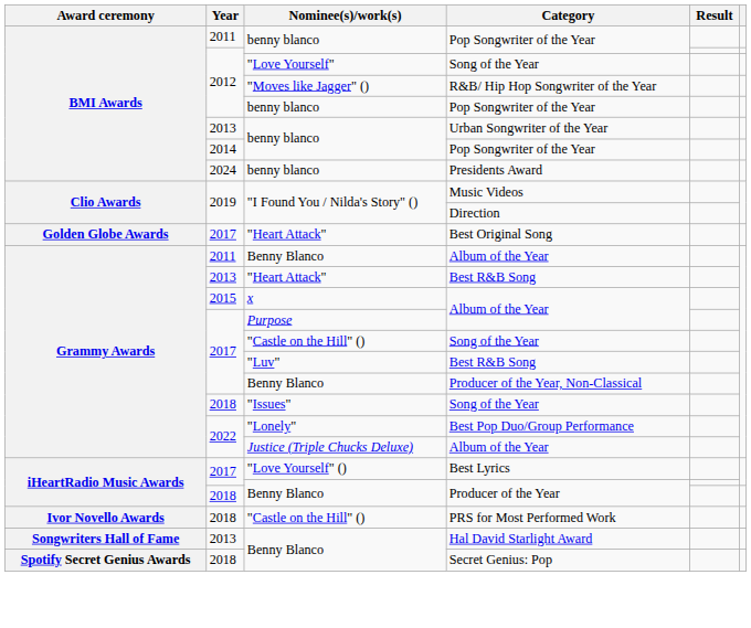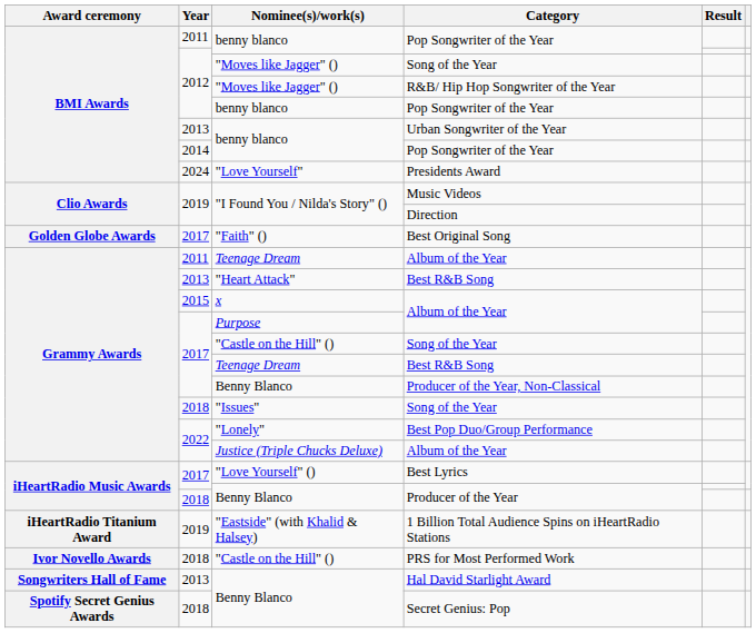 <table class="wikitable sortable plainrowheaders" style="width: 100%;">
 <tr>
 <th scope="col">Award ceremony</th>
 <th scope="col">Year</th>
 <th scope="col">Nominee(s)/work(s)</th>
 <th scope="col">Category</th>
 <th scope="col">Result</th>
 <th scope="col" class="unsortable"></th>
 </tr>
 <tr>
 <th rowspan="8" scope="row"><a href='#'>BMI Awards</a></th>
 <td>2011</td>
 <td rowspan="2">benny blanco</td>
 <td rowspan="2">Pop Songwriter of the Year</td>
 <td></td>
 <td style="text-align:center;"></td>
 </tr>
 <tr>
 <td rowspan="4">2012</td>
 <td></td>
 <td style="text-align:center;"></td>
 </tr>
 <tr>
-<td>"<a href='#'>Love Yourself</a>"</td>
+<td>"<a href='#'>Moves like Jagger</a>" ()</td>
 <td>Song of the Year</td>
 <td></td>
 <td style="text-align:center;"></td>
 </tr>
 <tr>
 <td>"<a href='#'>Moves like Jagger</a>" ()</td>
 <td>R&B/ Hip Hop Songwriter of the Year</td>
 <td></td>
 <td style="text-align:center;"></td>
 </tr>
 <tr>
 <td>benny blanco</td>
 <td>Pop Songwriter of the Year</td>
 <td></td>
 <td style="text-align:center;"></td>
 </tr>
 <tr>
 <td>2013</td>
 <td rowspan="2">benny blanco</td>
 <td>Urban Songwriter of the Year</td>
 <td></td>
 <td style="text-align:center;"></td>
 </tr>
 <tr>
 <td>2014</td>
 <td>Pop Songwriter of the Year</td>
 <td></td>
 <td style="text-align:center;"></td>
 </tr>
 <tr>
 <td>2024</td>
-<td>benny blanco</td>
+<td>"<a href='#'>Love Yourself</a>"</td>
 <td>Presidents Award</td>
 <td></td>
 <td style="text-align:center;"></td>
 </tr>
 <tr>
 <th scope="row" rowspan="2"><a href='#'>Clio Awards</a></th>
 <td rowspan="2">2019</td>
 <td rowspan="2">"I Found You / Nilda's Story" ()</td>
 <td>Music Videos</td>
 <td></td>
 <td style="text-align:center;" rowspan="2"></td>
 </tr>
 <tr>
 <td>Direction</td>
 <td></td>
 </tr>
 <tr>
 <th scope="row"><a href='#'>Golden Globe Awards</a></th>
 <td><a href='#'>2017</a></td>
-<td>"<a href='#'>Heart Attack</a>"</td>
+<td>"<a href='#'>Faith</a>" ()</td>
 <td>Best Original Song</td>
 <td></td>
 <td style="text-align:center;"></td>
 </tr>
 <tr>
 <th scope="row" rowspan="10"><a href='#'>Grammy Awards</a></th>
 <td><a href='#'>2011</a></td>
-<td>Benny Blanco</td>
+<td><em><a href='#'>Teenage Dream</a></em></td>
 <td><a href='#'>Album of the Year</a></td>
 <td></td>
 <td style="text-align:center;" rowspan="10"></td>
 </tr>
 <tr>
 <td><a href='#'>2013</a></td>
 <td>"<a href='#'>Heart Attack</a>"</td>
 <td><a href='#'>Best R&B Song</a></td>
 <td></td>
 </tr>
 <tr>
 <td><a href='#'>2015</a></td>
 <td><em><a href='#'>x</a></em></td>
 <td rowspan="2"><a href='#'>Album of the Year</a></td>
 <td></td>
 </tr>
 <tr>
 <td rowspan="4"><a href='#'>2017</a></td>
 <td><em><a href='#'>Purpose</a></em></td>
 <td></td>
 </tr>
 <tr>
 <td>"<a href='#'>Castle on the Hill</a>" ()</td>
 <td><a href='#'>Song of the Year</a></td>
 <td></td>
 </tr>
 <tr>
-<td>"<a href='#'>Luv</a>"</td>
+<td><em><a href='#'>Teenage Dream</a></em></td>
 <td><a href='#'>Best R&B Song</a></td>
 <td></td>
 </tr>
 <tr>
 <td>Benny Blanco</td>
 <td><a href='#'>Producer of the Year, Non-Classical</a></td>
 <td></td>
 </tr>
 <tr>
 <td><a href='#'>2018</a></td>
 <td>"<a href='#'>Issues</a>"</td>
 <td><a href='#'>Song of the Year</a></td>
 <td></td>
 </tr>
 <tr>
 <td rowspan="2"><a href='#'>2022</a></td>
 <td>"<a href='#'>Lonely</a>"</td>
 <td><a href='#'>Best Pop Duo/Group Performance</a></td>
 <td></td>
 </tr>
 <tr>
 <td><a href='#'><em>Justice (Triple Chucks Deluxe)</em></a></td>
 <td><a href='#'>Album of the Year</a></td>
 <td></td>
 </tr>
 <tr>
 <th scope="row" rowspan="3"><a href='#'>iHeartRadio Music Awards</a></th>
 <td rowspan="2"><a href='#'>2017</a></td>
 <td>"<a href='#'>Love Yourself</a>" ()</td>
 <td>Best Lyrics</td>
 <td></td>
 <td style="text-align:center;" rowspan="2"></td>
 </tr>
 <tr>
 <td rowspan="2">Benny Blanco</td>
 <td rowspan="2">Producer of the Year</td>
 <td></td>
 </tr>
 <tr>
 <td><a href='#'>2018</a></td>
 <td></td>
 <td style="text-align:center;"></td>
 </tr>
 <tr>
+<th scope="row">iHeartRadio Titanium Award</th>
+<td>2019</td>
+<td>"<a href='#'>Eastside</a>" (with <a href='#'>Khalid</a> & <a href='#'>Halsey</a>)</td>
+<td>1 Billion Total Audience Spins on iHeartRadio Stations</td>
+<td></td>
+<td></td>
+</tr>
+<tr>
 <th scope="row"><a href='#'>Ivor Novello Awards</a></th>
 <td>2018</td>
 <td>"<a href='#'>Castle on the Hill</a>" ()</td>
 <td>PRS for Most Performed Work</td>
 <td></td>
 <td style="text-align:center;"></td>
 </tr>
 <tr>
 <th scope="row"><a href='#'>Songwriters Hall of Fame</a></th>
 <td>2013</td>
 <td rowspan="2">Benny Blanco</td>
 <td><a href='#'>Hal David Starlight Award</a></td>
 <td></td>
 <td style="text-align:center;"></td>
 </tr>
 <tr>
 <th scope="row"><a href='#'>Spotify</a> Secret Genius Awards</th>
 <td>2018</td>
 <td>Secret Genius: Pop</td>
 <td></td>
 <td style="text-align:center;"></td>
 </tr>
 </table>
